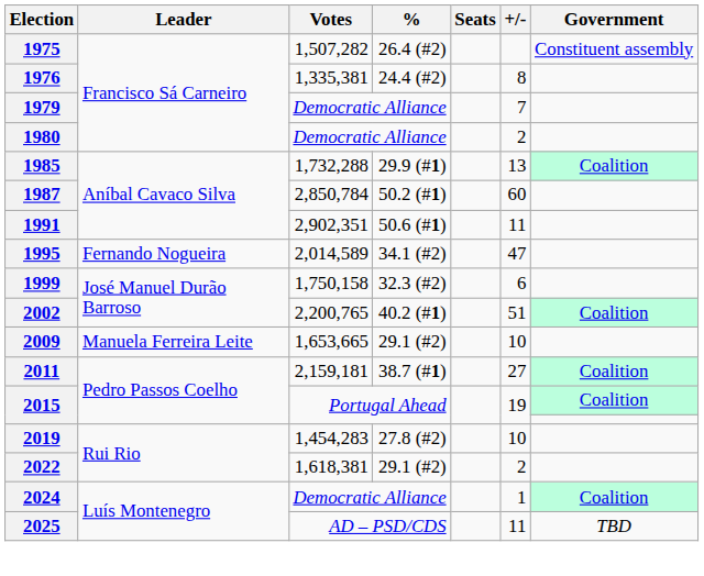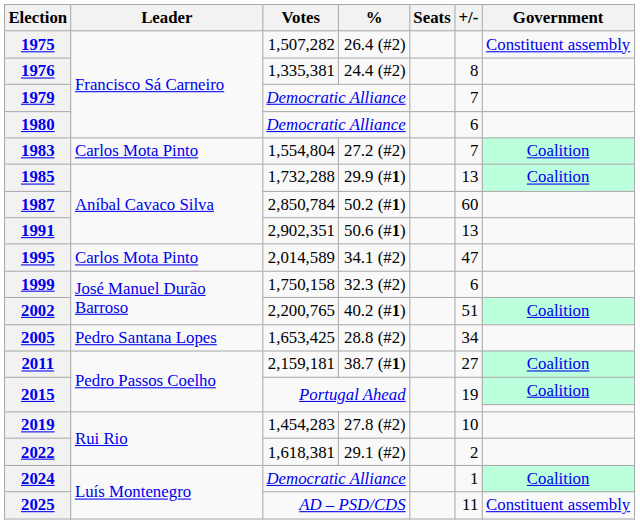 <table class="wikitable" style="text-align:right;">
 <tr>
 <th>Election</th>
 <th width="175px">Leader</th>
 <th>Votes</th>
 <th>%</th>
 <th>Seats</th>
 <th>+/-</th>
 <th>Government</th>
 </tr>
 <tr>
 <th><a href='#'>1975</a></th>
 <td rowspan="4" align=left><a href='#'>Francisco Sá Carneiro</a></td>
 <td>1,507,282</td>
 <td>26.4 (#2)</td>
 <td></td>
 <td></td>
 <td align=center><a href='#'>Constituent assembly</a></td>
 </tr>
 <tr>
 <th><a href='#'>1976</a></th>
 <td>1,335,381</td>
 <td>24.4 (#2)</td>
 <td></td>
 <td>8</td>
 <td></td>
 </tr>
 <tr>
 <th><a href='#'>1979</a></th>
 <td colspan="2"><a href='#'><em>Democratic Alliance</em></a></td>
 <td></td>
 <td>7</td>
 <td></td>
 </tr>
 <tr>
 <th><a href='#'>1980</a></th>
 <td colspan="2"><a href='#'><em>Democratic Alliance</em></a></td>
 <td></td>
-<td>2</td>
+<td>6</td>
 <td></td>
+</tr>
+<tr>
+<th><a href='#'>1983</a></th>
+<td align=left><a href='#'>Carlos Mota Pinto</a></td>
+<td>1,554,804</td>
+<td>27.2 (#2)</td>
+<td></td>
+<td>7</td>
+<td style="background-color:#bbffdd" align="center"><a href='#'>Coalition</a></td>
 </tr>
 <tr>
 <th><a href='#'>1985</a></th>
 <td rowspan="3" align=left><a href='#'>Aníbal Cavaco Silva</a></td>
 <td>1,732,288</td>
 <td>29.9 (#<strong>1</strong>)</td>
 <td></td>
 <td>13</td>
 <td style="background-color:#bbffdd" align="center"><a href='#'>Coalition</a></td>
 </tr>
 <tr>
 <th><a href='#'>1987</a></th>
 <td>2,850,784</td>
 <td>50.2 (#<strong>1</strong>)</td>
 <td></td>
 <td>60</td>
 <td></td>
 </tr>
 <tr>
 <th><a href='#'>1991</a></th>
 <td>2,902,351</td>
 <td>50.6 (#<strong>1</strong>)</td>
 <td></td>
-<td>11</td>
+<td>13</td>
 <td></td>
 </tr>
 <tr>
 <th><a href='#'>1995</a></th>
-<td align=left><a href='#'>Fernando Nogueira</a></td>
+<td align=left><a href='#'>Carlos Mota Pinto</a></td>
 <td>2,014,589</td>
 <td>34.1 (#2)</td>
 <td></td>
 <td>47</td>
 <td></td>
 </tr>
 <tr>
 <th><a href='#'>1999</a></th>
 <td rowspan="2" align=left><a href='#'>José Manuel Durão Barroso</a></td>
 <td>1,750,158</td>
 <td>32.3 (#2)</td>
 <td></td>
 <td>6</td>
 <td></td>
 </tr>
 <tr>
 <th><a href='#'>2002</a></th>
 <td>2,200,765</td>
 <td>40.2 (#<strong>1</strong>)</td>
 <td></td>
 <td>51</td>
 <td style="background-color:#bbffdd" align="center"><a href='#'>Coalition</a></td>
 </tr>
 <tr>
-<th><a href='#'>2009</a></th>
-<td align=left><a href='#'>Manuela Ferreira Leite</a></td>
-<td>1,653,665</td>
-<td>29.1 (#2)</td>
+<th><a href='#'>2005</a></th>
+<td align=left><a href='#'>Pedro Santana Lopes</a></td>
+<td>1,653,425</td>
+<td>28.8 (#2)</td>
 <td></td>
-<td>10</td>
+<td>34</td>
 <td></td>
 </tr>
 <tr>
 <th><a href='#'>2011</a></th>
 <td rowspan="3" align=left><a href='#'>Pedro Passos Coelho</a></td>
 <td>2,159,181</td>
 <td>38.7 (#<strong>1</strong>)</td>
 <td></td>
 <td>27</td>
 <td style="background-color:#bbffdd" align="center"><a href='#'>Coalition</a></td>
 </tr>
 <tr>
 <th rowspan="2"><a href='#'>2015</a></th>
 <td rowspan="2" colspan="2"><a href='#'><em>Portugal Ahead</em></a></td>
 <td rowspan="2"></td>
 <td rowspan="2">19</td>
 <td style="background-color:#bbffdd" align="center"><a href='#'>Coalition</a></td>
 </tr>
 <tr>
 <td></td>
 </tr>
 <tr>
 <th><a href='#'>2019</a></th>
 <td rowspan="2" align=left><a href='#'>Rui Rio</a></td>
 <td>1,454,283</td>
 <td>27.8 (#2)</td>
 <td></td>
 <td>10</td>
 <td></td>
 </tr>
 <tr>
 <th><a href='#'>2022</a></th>
 <td>1,618,381</td>
 <td>29.1 (#2)</td>
 <td></td>
 <td>2</td>
 <td></td>
 </tr>
 <tr>
 <th><a href='#'>2024</a></th>
 <td rowspan="2" align=left><a href='#'>Luís Montenegro</a></td>
 <td colspan="2"><a href='#'><em>Democratic Alliance</em></a></td>
 <td></td>
 <td>1</td>
 <td style="background-color:#bbffdd" align="center"><a href='#'>Coalition</a></td>
 </tr>
 <tr>
 <th><a href='#'>2025</a></th>
 <td colspan="2"><a href='#'><em>AD – PSD/CDS</em></a></td>
 <td></td>
 <td>11</td>
-<td align="center"><em>TBD</em></td>
+<td align=center><a href='#'>Constituent assembly</a></td>
 </tr>
 </table>
